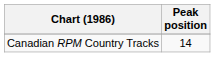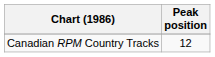 <table class="wikitable sortable">
 <tr>
 <th>Chart (1986)</th>
 <th>Peak<br>position</th>
 </tr>
 <tr>
 </tr>
 <tr>
 <td>Canadian <em>RPM</em> Country Tracks</td>
-<td align="center">14</td>
+<td align="center">12</td>
 </tr>
 </table>
